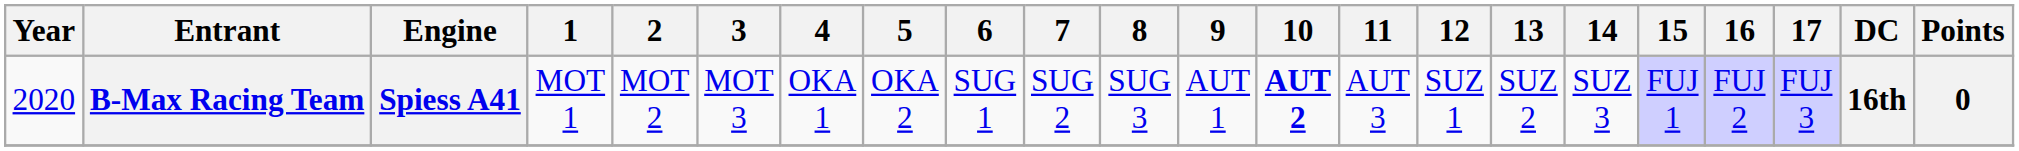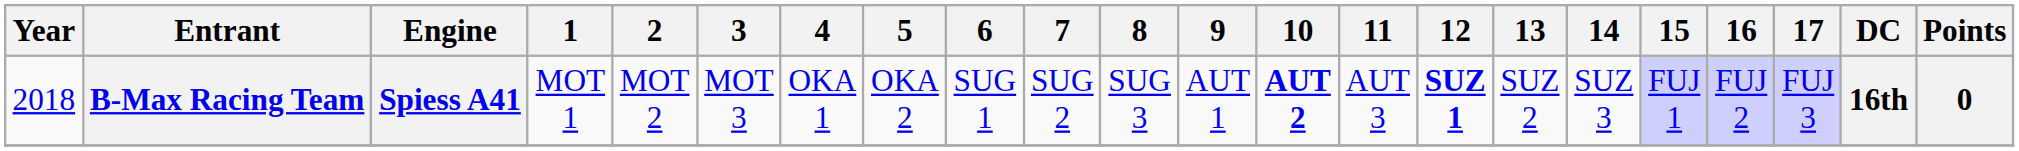 <table class="wikitable" style="text-align:center; font-size:85%">
 <tr>
 <th>Year</th>
 <th>Entrant</th>
 <th>Engine</th>
 <th>1</th>
 <th>2</th>
 <th>3</th>
 <th>4</th>
 <th>5</th>
 <th>6</th>
 <th>7</th>
 <th>8</th>
 <th>9</th>
 <th>10</th>
 <th>11</th>
 <th>12</th>
 <th>13</th>
 <th>14</th>
 <th>15</th>
 <th>16</th>
 <th>17</th>
 <th>DC</th>
 <th>Points</th>
 </tr>
 <tr>
-<td><a href='#'>2020</a></td>
+<td><a href='#'>2018</a></td>
 <th nowrap><a href='#'>B-Max Racing Team</a></th>
 <th nowrap><a href='#'>Spiess A41</a></th>
 <td><a href='#'>MOT<br>1</a></td>
 <td><a href='#'>MOT<br>2</a></td>
 <td><a href='#'>MOT<br>3</a></td>
 <td><a href='#'>OKA<br>1</a></td>
 <td><a href='#'>OKA<br>2</a></td>
 <td><a href='#'>SUG<br>1</a></td>
 <td><a href='#'>SUG<br>2</a></td>
 <td><a href='#'>SUG<br>3</a></td>
 <td><a href='#'>AUT<br>1</a></td>
 <td><strong><a href='#'>AUT<br>2</a></strong></td>
 <td><a href='#'>AUT<br>3</a></td>
-<td><a href='#'>SUZ<br>1</a></td>
+<td><strong><a href='#'>SUZ<br>1</a></strong></td>
 <td><a href='#'>SUZ<br>2</a></td>
 <td><a href='#'>SUZ<br>3</a></td>
 <td bgcolor="#CFCFFF"><a href='#'>FUJ<br>1</a><br></td>
 <td bgcolor="#CFCFFF"><a href='#'>FUJ<br>2</a><br></td>
 <td bgcolor="#CFCFFF"><a href='#'>FUJ<br>3</a><br></td>
 <th>16th</th>
 <th>0</th>
 </tr>
 <tr>
 </tr>
 </table>
